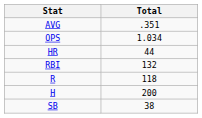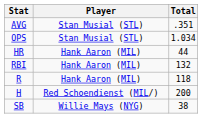 <table class="wikitable" style="text-align:center;">
 <tr>
 <th style="width:15%;">Stat</th>
+<th>Player</th>
 <th style="width:15%;">Total</th>
 </tr>
 <tr>
 <td><a href='#'>AVG</a></td>
+<td><a href='#'>Stan Musial</a> (<a href='#'>STL</a>)</td>
 <td>.351</td>
 </tr>
 <tr>
 <td><a href='#'>OPS</a></td>
+<td><a href='#'>Stan Musial</a> (<a href='#'>STL</a>)</td>
 <td>1.034</td>
 </tr>
 <tr>
 <td><a href='#'>HR</a></td>
+<td><a href='#'>Hank Aaron</a> (<a href='#'>MIL</a>)</td>
 <td>44</td>
 </tr>
 <tr>
 <td><a href='#'>RBI</a></td>
+<td><a href='#'>Hank Aaron</a> (<a href='#'>MIL</a>)</td>
 <td>132</td>
 </tr>
 <tr>
 <td><a href='#'>R</a></td>
+<td><a href='#'>Hank Aaron</a> (<a href='#'>MIL</a>)</td>
 <td>118</td>
 </tr>
 <tr>
 <td><a href='#'>H</a></td>
+<td><a href='#'>Red Schoendienst</a> (<a href='#'>MIL</a>/)</td>
 <td>200</td>
 </tr>
 <tr>
 <td><a href='#'>SB</a></td>
+<td><a href='#'>Willie Mays</a> (<a href='#'>NYG</a>)</td>
 <td>38</td>
 </tr>
 </table>
